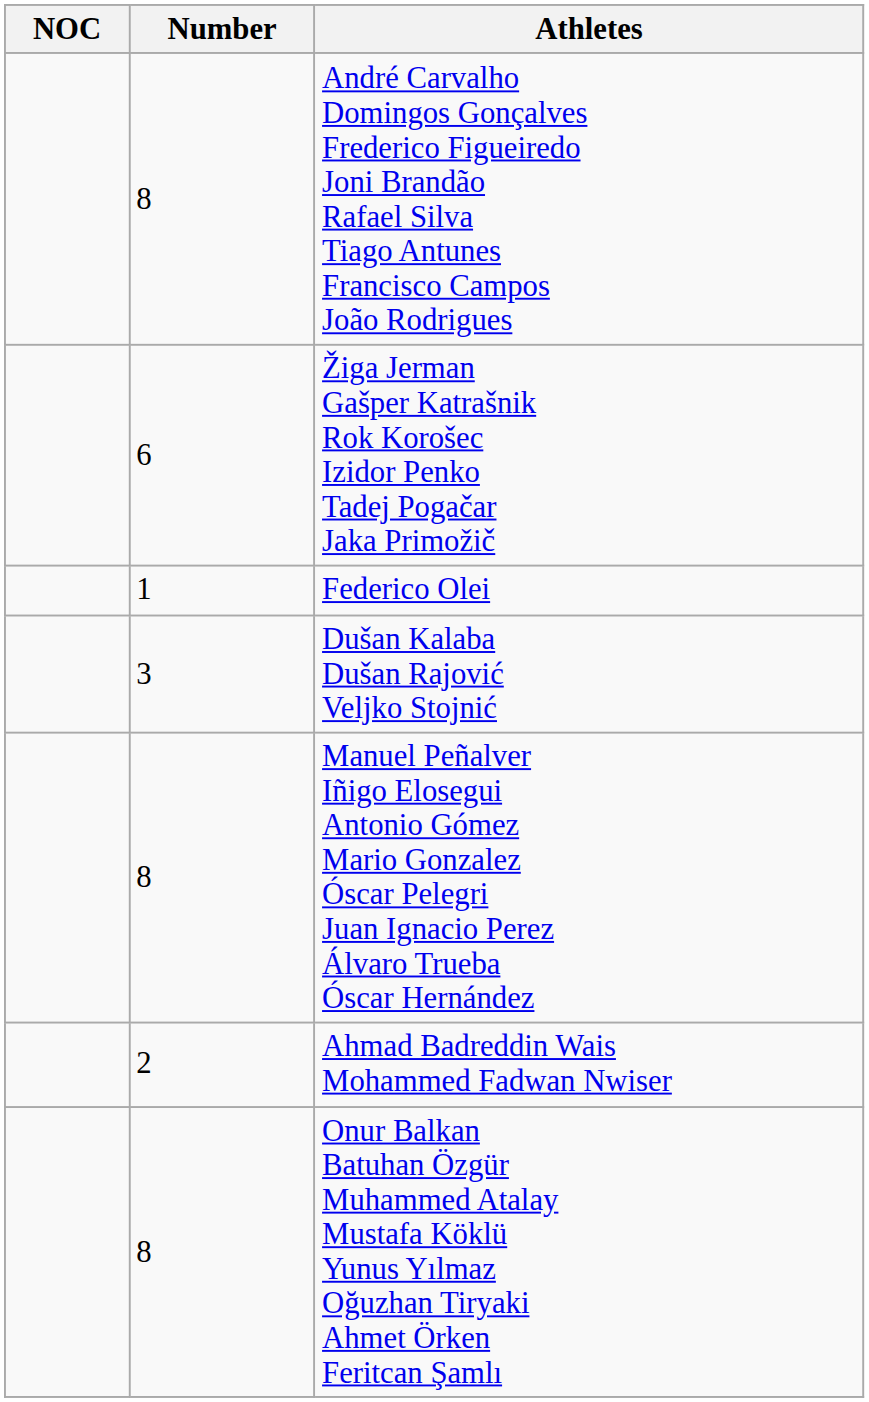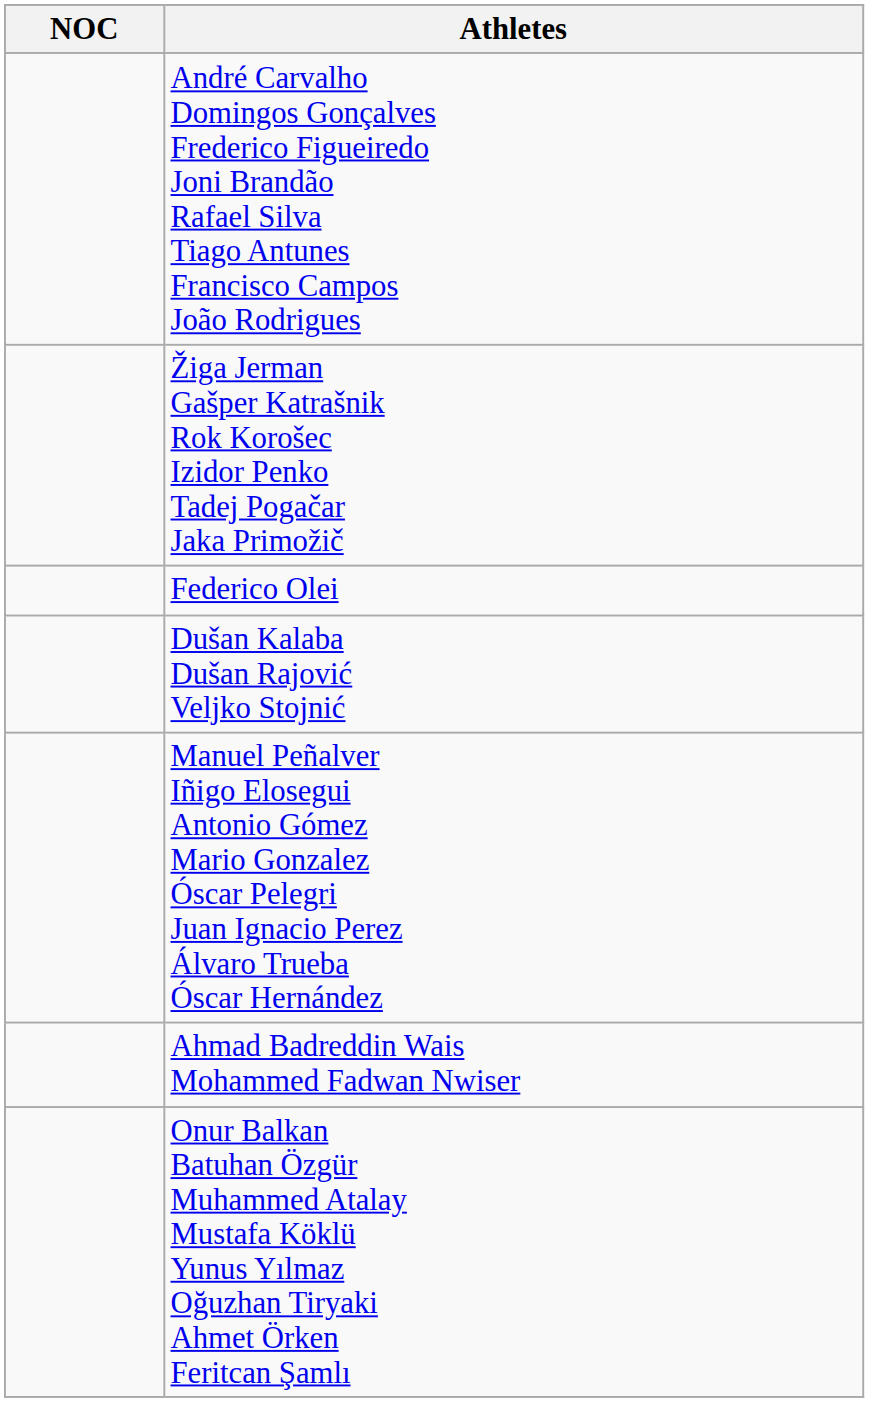 <table class="wikitable" style="text-align:left; width:28em; margin-bottom:0; style="font-size:95%;">
 <tr>
 <th>NOC</th>
-<th>Number</th>
 <th>Athletes</th>
 </tr>
 <tr>
 <td></td>
-<td>8</td>
 <td><a href='#'>André Carvalho</a><br><a href='#'>Domingos Gonçalves</a><br><a href='#'>Frederico Figueiredo</a><br><a href='#'>Joni Brandão</a><br><a href='#'>Rafael Silva</a><br><a href='#'>Tiago Antunes</a><br><a href='#'>Francisco Campos</a><br><a href='#'>João Rodrigues</a></td>
 </tr>
 <tr>
 <td></td>
-<td>6</td>
 <td><a href='#'>Žiga Jerman</a><br><a href='#'>Gašper Katrašnik</a><br><a href='#'>Rok Korošec</a><br><a href='#'>Izidor Penko</a><br><a href='#'>Tadej Pogačar</a><br><a href='#'>Jaka Primožič</a></td>
 </tr>
 <tr>
 <td></td>
-<td>1</td>
 <td><a href='#'>Federico Olei</a></td>
 </tr>
 <tr>
 <td></td>
-<td>3</td>
 <td><a href='#'>Dušan Kalaba</a><br><a href='#'>Dušan Rajović</a><br><a href='#'>Veljko Stojnić</a></td>
 </tr>
 <tr>
 <td></td>
-<td>8</td>
 <td><a href='#'>Manuel Peñalver</a><br><a href='#'>Iñigo Elosegui</a><br><a href='#'>Antonio Gómez</a><br><a href='#'>Mario Gonzalez</a><br><a href='#'>Óscar Pelegri</a><br><a href='#'>Juan Ignacio Perez</a><br><a href='#'>Álvaro Trueba</a><br><a href='#'>Óscar Hernández</a></td>
 </tr>
 <tr>
 <td></td>
-<td>2</td>
 <td><a href='#'>Ahmad Badreddin Wais</a><br><a href='#'>Mohammed Fadwan Nwiser</a></td>
 </tr>
 <tr>
 <td></td>
-<td>8</td>
 <td><a href='#'>Onur Balkan</a><br><a href='#'>Batuhan Özgür</a><br><a href='#'>Muhammed Atalay</a><br><a href='#'>Mustafa Köklü</a><br><a href='#'>Yunus Yılmaz</a><br><a href='#'>Oğuzhan Tiryaki</a><br><a href='#'>Ahmet Örken</a><br><a href='#'>Feritcan Şamlı</a></td>
 </tr>
 </table>
